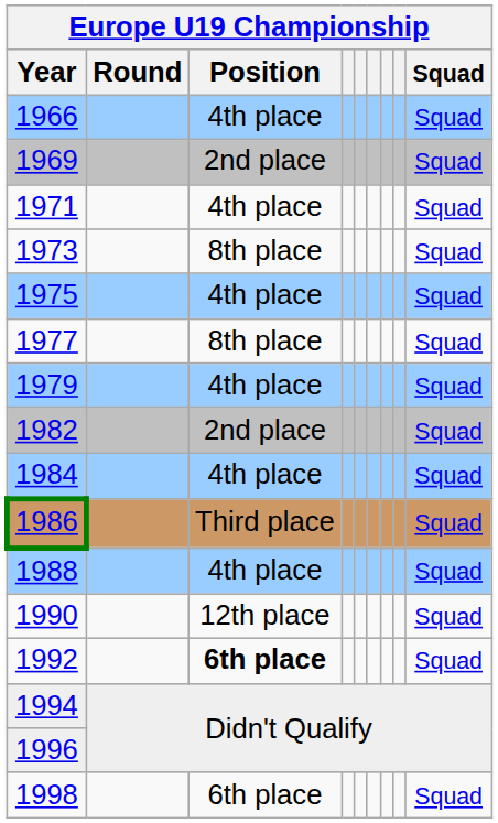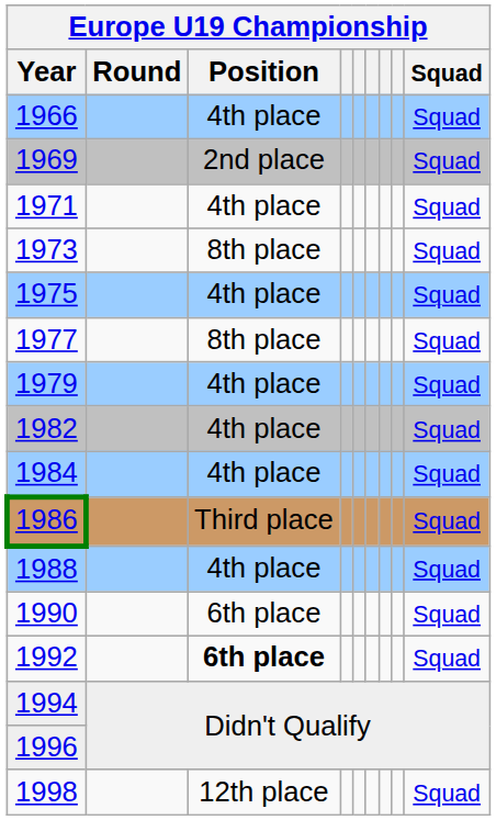 <table class="wikitable" style="text-align: center;">
 <tr>
 <th colspan=9><a href='#'>Europe U19 Championship</a></th>
 </tr>
 <tr>
 <th>Year</th>
 <th>Round</th>
 <th>Position</th>
 <th></th>
 <th></th>
 <th></th>
 <th></th>
 <th></th>
 <th><small>Squad</small></th>
 </tr>
 <tr bgcolor=9acdff>
 <td> <a href='#'>1966</a></td>
 <td></td>
 <td>4th place</td>
 <td></td>
 <td></td>
 <td></td>
 <td></td>
 <td></td>
 <td><small><a href='#'>Squad</a></small></td>
 </tr>
 <tr bgcolor=silver>
 <td> <a href='#'>1969</a></td>
 <td></td>
 <td>2nd place</td>
 <td></td>
 <td></td>
 <td></td>
 <td></td>
 <td></td>
 <td><small> <a href='#'>Squad</a></small></td>
 </tr>
 <tr>
 <td> <a href='#'>1971</a></td>
 <td></td>
 <td>4th place</td>
 <td></td>
 <td></td>
 <td></td>
 <td></td>
 <td></td>
 <td><small><a href='#'>Squad</a></small></td>
 </tr>
 <tr>
 <td> <a href='#'>1973</a></td>
 <td></td>
 <td>8th place</td>
 <td></td>
 <td></td>
 <td></td>
 <td></td>
 <td></td>
 <td><small> <a href='#'>Squad</a></small></td>
 </tr>
 <tr bgcolor=9acdff>
 <td> <a href='#'>1975</a></td>
 <td></td>
 <td>4th place</td>
 <td></td>
 <td></td>
 <td></td>
 <td></td>
 <td></td>
 <td><small> <a href='#'>Squad</a></small></td>
 </tr>
 <tr>
 <td> <a href='#'>1977</a></td>
 <td></td>
 <td>8th place</td>
 <td></td>
 <td></td>
 <td></td>
 <td></td>
 <td></td>
 <td><small><a href='#'>Squad</a></small></td>
 </tr>
 <tr bgcolor=9acdff>
 <td> <a href='#'>1979</a></td>
 <td></td>
 <td>4th place</td>
 <td></td>
 <td></td>
 <td></td>
 <td></td>
 <td></td>
 <td><small><a href='#'>Squad</a></small></td>
 </tr>
 <tr bgcolor=silver>
 <td> <a href='#'>1982</a></td>
 <td></td>
-<td>2nd place</td>
+<td>4th place</td>
 <td></td>
 <td></td>
 <td></td>
 <td></td>
 <td></td>
 <td><small><a href='#'>Squad</a></small></td>
 </tr>
 <tr bgcolor=9acdff>
 <td> <a href='#'>1984</a></td>
 <td></td>
 <td>4th place</td>
 <td></td>
 <td></td>
 <td></td>
 <td></td>
 <td></td>
 <td><small> <a href='#'>Squad</a></small></td>
 </tr>
 <tr bgcolor=cc9966>
 <td style="border:3px solid green"> <a href='#'>1986</a></td>
 <td></td>
 <td>Third place</td>
 <td></td>
 <td></td>
 <td></td>
 <td></td>
 <td></td>
 <td><small><a href='#'>Squad</a></small></td>
 </tr>
 <tr bgcolor=9acdff>
 <td> <a href='#'>1988</a></td>
 <td></td>
 <td>4th place</td>
 <td></td>
 <td></td>
 <td></td>
 <td></td>
 <td></td>
 <td><small><a href='#'>Squad</a></small></td>
 </tr>
 <tr>
 <td> <a href='#'>1990</a></td>
 <td></td>
-<td>12th place</td>
+<td>6th place</td>
 <td></td>
 <td></td>
 <td></td>
 <td></td>
 <td></td>
 <td><small><a href='#'>Squad</a></small></td>
 </tr>
 <tr>
 <td> <a href='#'>1992</a></td>
 <td></td>
 <td><strong>6th place</strong></td>
 <td></td>
 <td></td>
 <td></td>
 <td></td>
 <td></td>
 <td><small><a href='#'>Squad</a></small></td>
 </tr>
 <tr bgcolor="efefef">
 <td> <a href='#'>1994</a></td>
 <td colspan=8 rowspan=2>Didn't Qualify</td>
 </tr>
 <tr bgcolor="efefef">
 <td> <a href='#'>1996</a></td>
 </tr>
 <tr>
 <td> <a href='#'>1998</a></td>
 <td></td>
-<td>6th place</td>
+<td>12th place</td>
 <td></td>
 <td></td>
 <td></td>
 <td></td>
 <td></td>
 <td><small> <a href='#'>Squad</a></small></td>
 </tr>
 </table>
